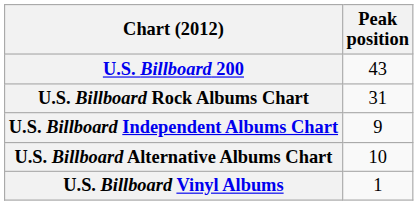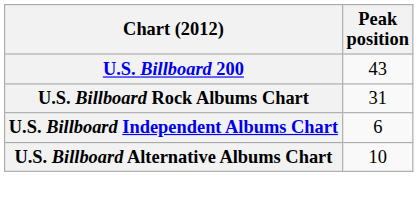 <table class="wikitable plainrowheaders" style="text-align:center;">
 <tr>
 <th scope="col">Chart (2012)</th>
 <th scope="col">Peak<br>position</th>
 </tr>
 <tr>
 <th scope="row"><a href='#'>U.S. <em>Billboard</em> 200</a></th>
 <td>43</td>
 </tr>
 <tr>
 <th scope="row">U.S. <em>Billboard</em> Rock Albums Chart</th>
 <td>31</td>
 </tr>
 <tr>
 <th scope="row">U.S. <em>Billboard</em> <a href='#'>Independent Albums Chart</a></th>
-<td>9</td>
+<td>6</td>
 </tr>
 <tr>
 <th scope="row">U.S. <em>Billboard</em> Alternative Albums Chart</th>
 <td>10</td>
 </tr>
-<tr>
-<th scope="row">U.S. <em>Billboard</em> <a href='#'>Vinyl Albums</a></th>
-<td>1</td>
-</tr>
 </table>
